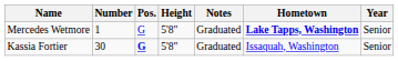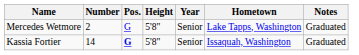 <table class="wikitable sortable" border="1">
 <tr>
 <th>Name</th>
 <th>Number</th>
 <th>Pos.</th>
 <th>Height</th>
+<th>Year</th>
+<th>Hometown</th>
 <th class="unsortable">Notes</th>
-<th>Hometown</th>
-<th>Year</th>
 </tr>
 <tr>
 <td sortname>Mercedes Wetmore</td>
-<td>1</td>
+<td>2</td>
 <td><a href='#'>G</a></td>
 <td>5'8"</td>
+<td>Senior</td>
+<td><a href='#'>Lake Tapps, Washington</a></td>
 <td>Graduated</td>
-<td><strong><a href='#'>Lake Tapps, Washington</a></strong></td>
-<td>Senior</td>
 </tr>
 <tr>
 <td sortname>Kassia Fortier</td>
-<td>30</td>
+<td>14</td>
 <td><strong><a href='#'>G</a></strong></td>
 <td>5'8"</td>
+<td>Senior</td>
+<td><a href='#'>Issaquah, Washington</a></td>
 <td>Graduated</td>
-<td><a href='#'>Issaquah, Washington</a></td>
-<td>Senior</td>
 </tr>
 </table>
